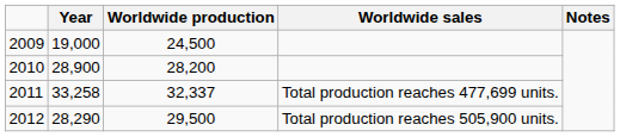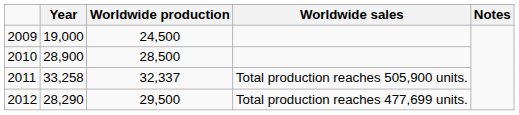 <table class="wikitable">
 <tr>
 <td></td>
 <th>Year</th>
 <th>Worldwide production</th>
 <th>Worldwide sales</th>
 <th>Notes</th>
 </tr>
 <tr>
 <td>2009</td>
 <td style="text-align:center;">19,000</td>
 <td style="text-align:center;">24,500</td>
 <td></td>
 </tr>
 <tr>
 <td>2010</td>
 <td style="text-align:center;">28,900</td>
-<td style="text-align:center;">28,200</td>
+<td style="text-align:center;">28,500</td>
 <td></td>
 </tr>
 <tr>
 <td>2011</td>
 <td style="text-align:center;">33,258</td>
 <td style="text-align:center;">32,337</td>
-<td>Total production reaches 477,699 units.</td>
+<td>Total production reaches 505,900 units.</td>
 </tr>
 <tr>
 <td>2012</td>
 <td style="text-align:center;">28,290</td>
 <td style="text-align:center;">29,500</td>
-<td>Total production reaches 505,900 units.</td>
+<td>Total production reaches 477,699 units.</td>
 </tr>
 </table>
